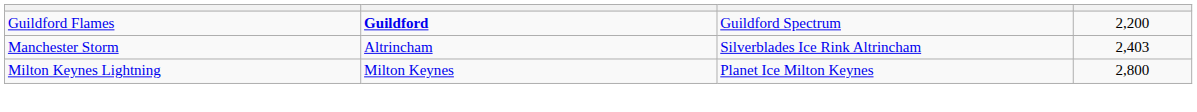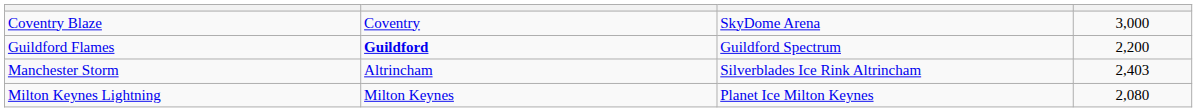 <table class="wikitable" style="width: 100%">
 <tr>
 <th width="30%"></th>
 <th width="30%"></th>
 <th width="30%"></th>
 <th width="10%"></th>
+</tr>
+<tr align=left>
+<td><a href='#'>Coventry Blaze</a></td>
+<td> <a href='#'>Coventry</a></td>
+<td><a href='#'>SkyDome Arena</a></td>
+<td align=center>3,000</td>
 </tr>
 <tr align=left>
 <td><a href='#'>Guildford Flames</a></td>
 <td><strong> <a href='#'>Guildford</a></strong></td>
 <td><a href='#'>Guildford Spectrum</a></td>
 <td align=center>2,200</td>
 </tr>
 <tr align=left>
 <td><a href='#'>Manchester Storm</a></td>
 <td> <a href='#'>Altrincham</a></td>
 <td><a href='#'>Silverblades Ice Rink Altrincham</a></td>
 <td align=center>2,403</td>
 </tr>
 <tr align=left>
 <td><a href='#'>Milton Keynes Lightning</a></td>
 <td> <a href='#'>Milton Keynes</a></td>
 <td><a href='#'>Planet Ice Milton Keynes</a></td>
-<td align=center>2,800</td>
+<td align=center>2,080</td>
 </tr>
 </table>
